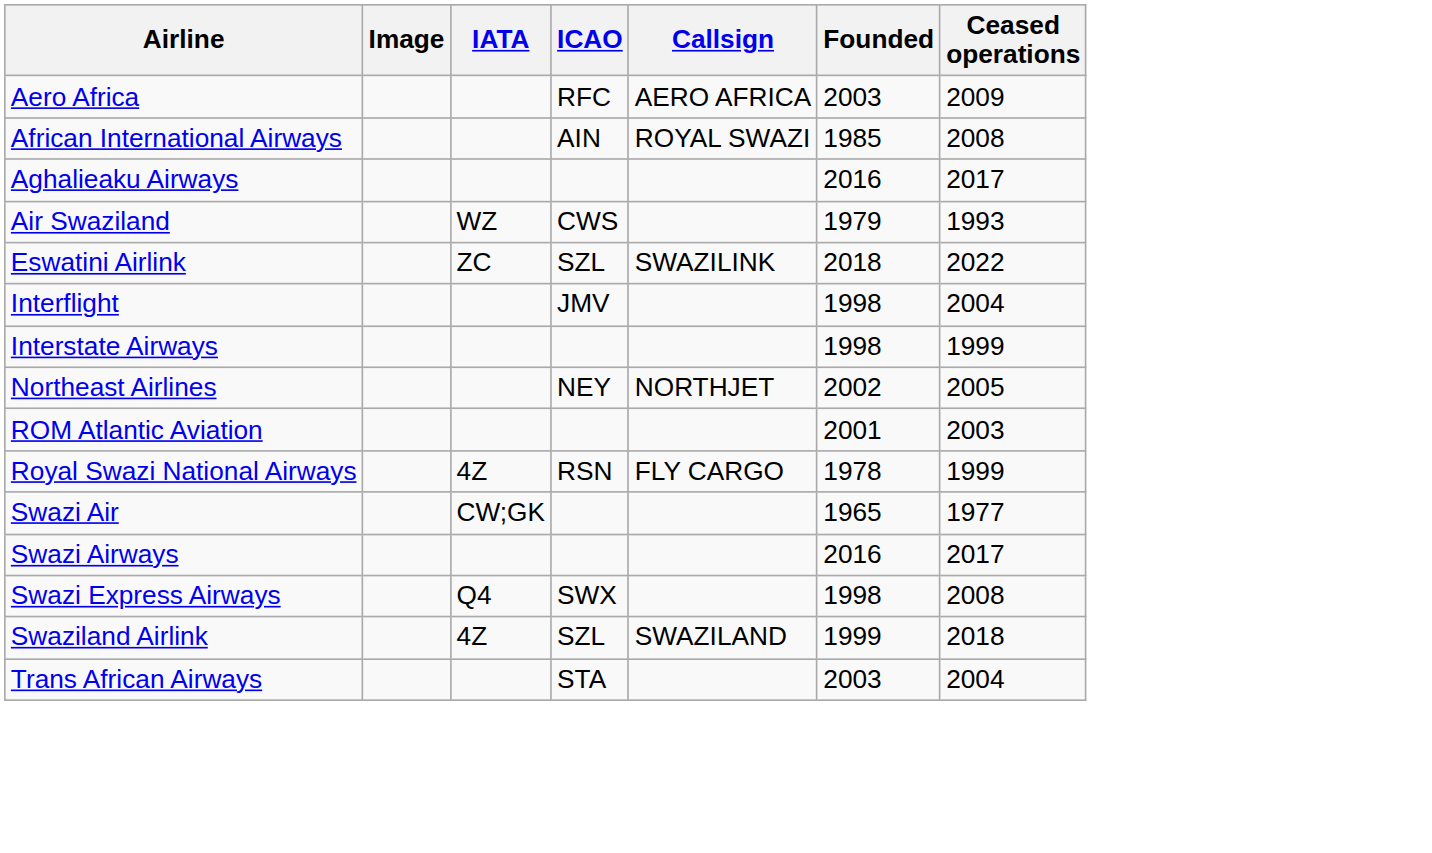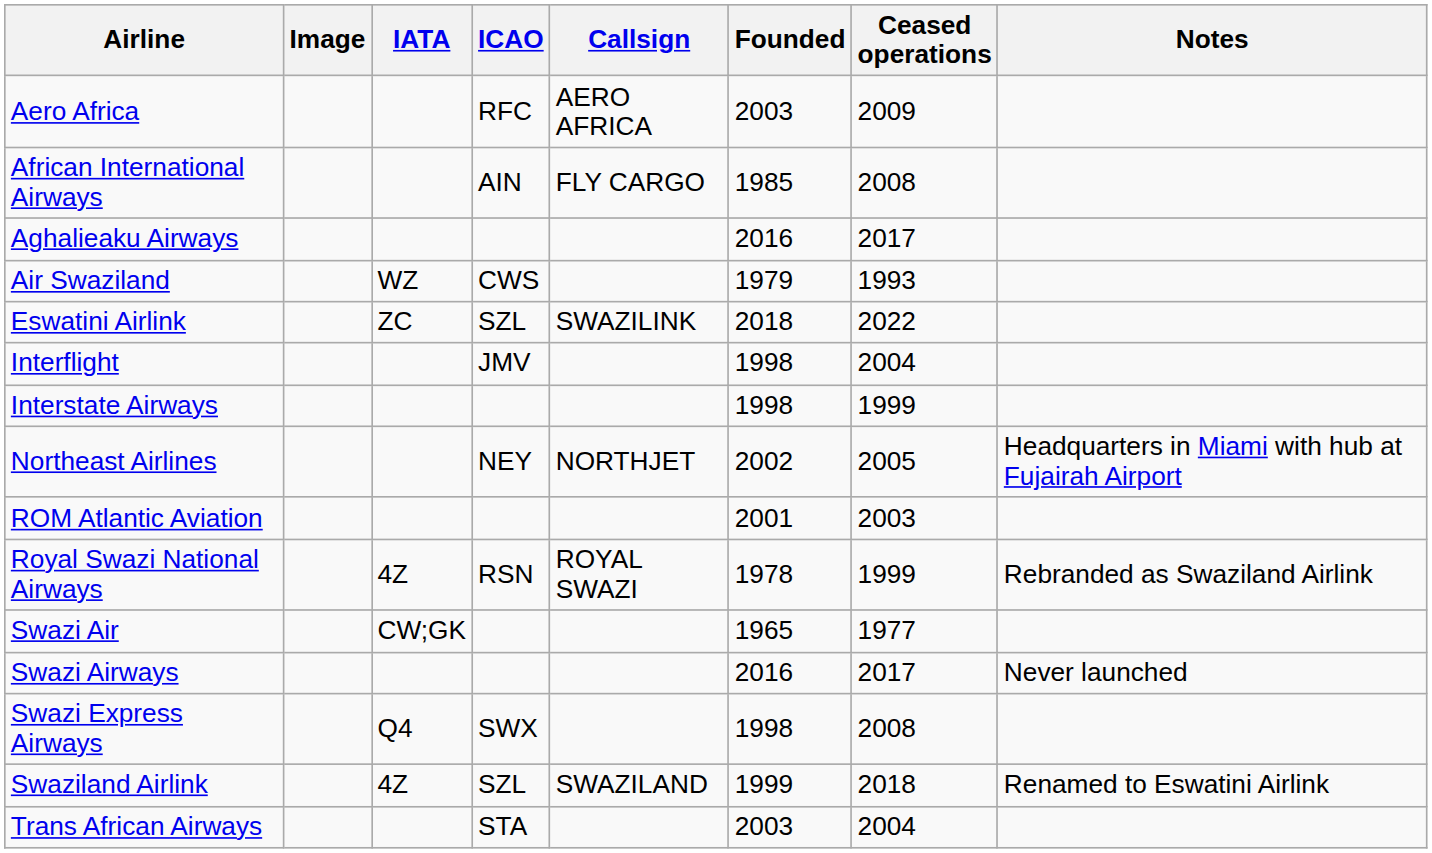 <table class="wikitable sortable">
 <tr valign="middle">
 <th>Airline</th>
 <th>Image</th>
 <th><a href='#'>IATA</a></th>
 <th><a href='#'>ICAO</a></th>
 <th><a href='#'>Callsign</a></th>
 <th>Founded</th>
 <th>Ceased<br>operations</th>
+<th>Notes</th>
 </tr>
 <tr>
 <td><a href='#'>Aero Africa</a></td>
 <td></td>
 <td></td>
 <td>RFC</td>
 <td>AERO AFRICA</td>
 <td>2003</td>
 <td>2009</td>
+<td></td>
 </tr>
 <tr>
 <td><a href='#'>African International Airways</a></td>
 <td></td>
 <td></td>
 <td>AIN</td>
-<td>ROYAL SWAZI</td>
+<td>FLY CARGO</td>
 <td>1985</td>
 <td>2008</td>
+<td></td>
 </tr>
 <tr>
 <td><a href='#'>Aghalieaku Airways</a></td>
 <td></td>
 <td></td>
 <td></td>
 <td></td>
 <td>2016</td>
 <td>2017</td>
+<td></td>
 </tr>
 <tr>
 <td><a href='#'>Air Swaziland</a></td>
 <td></td>
 <td>WZ</td>
 <td>CWS</td>
 <td></td>
 <td>1979</td>
 <td>1993</td>
+<td></td>
 </tr>
 <tr>
 <td><a href='#'>Eswatini Airlink</a></td>
 <td></td>
 <td>ZC</td>
 <td>SZL</td>
 <td>SWAZILINK</td>
 <td>2018</td>
 <td>2022</td>
+<td></td>
 </tr>
 <tr>
 <td><a href='#'>Interflight</a></td>
 <td></td>
 <td></td>
 <td>JMV</td>
 <td></td>
 <td>1998</td>
 <td>2004</td>
+<td></td>
 </tr>
 <tr>
 <td><a href='#'>Interstate Airways</a></td>
 <td></td>
 <td></td>
 <td></td>
 <td></td>
 <td>1998</td>
 <td>1999</td>
+<td></td>
 </tr>
 <tr>
 <td><a href='#'>Northeast Airlines</a></td>
 <td></td>
 <td></td>
 <td>NEY</td>
 <td>NORTHJET</td>
 <td>2002</td>
 <td>2005</td>
+<td>Headquarters in <a href='#'>Miami</a> with hub at <a href='#'>Fujairah Airport</a></td>
 </tr>
 <tr>
 <td><a href='#'>ROM Atlantic Aviation</a></td>
 <td></td>
 <td></td>
 <td></td>
 <td></td>
 <td>2001</td>
 <td>2003</td>
+<td></td>
 </tr>
 <tr>
 <td><a href='#'>Royal Swazi National Airways</a></td>
 <td></td>
 <td>4Z</td>
 <td>RSN</td>
-<td>FLY CARGO</td>
+<td>ROYAL SWAZI</td>
 <td>1978</td>
 <td>1999</td>
+<td>Rebranded as Swaziland Airlink</td>
 </tr>
 <tr>
 <td><a href='#'>Swazi Air</a></td>
 <td></td>
 <td>CW;GK</td>
 <td></td>
 <td></td>
 <td>1965</td>
 <td>1977</td>
+<td></td>
 </tr>
 <tr>
 <td><a href='#'>Swazi Airways</a></td>
 <td></td>
 <td></td>
 <td></td>
 <td></td>
 <td>2016</td>
 <td>2017</td>
+<td>Never launched</td>
 </tr>
 <tr>
 <td><a href='#'>Swazi Express Airways</a></td>
 <td></td>
 <td>Q4</td>
 <td>SWX</td>
 <td></td>
 <td>1998</td>
 <td>2008</td>
+<td></td>
 </tr>
 <tr>
 <td><a href='#'>Swaziland Airlink</a></td>
 <td></td>
 <td>4Z</td>
 <td>SZL</td>
 <td>SWAZILAND</td>
 <td>1999</td>
 <td>2018</td>
+<td>Renamed to Eswatini Airlink</td>
 </tr>
 <tr>
 <td><a href='#'>Trans African Airways</a></td>
 <td></td>
 <td></td>
 <td>STA</td>
 <td></td>
 <td>2003</td>
 <td>2004</td>
+<td></td>
 </tr>
 </table>
